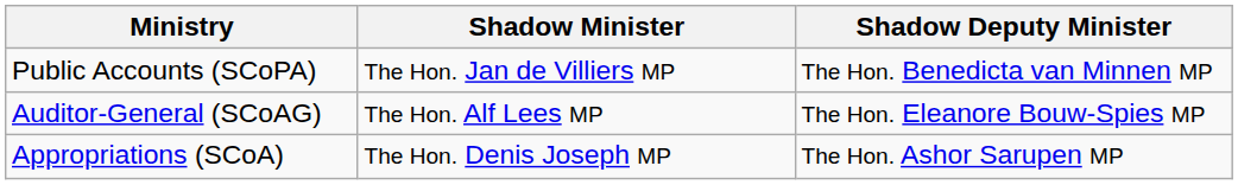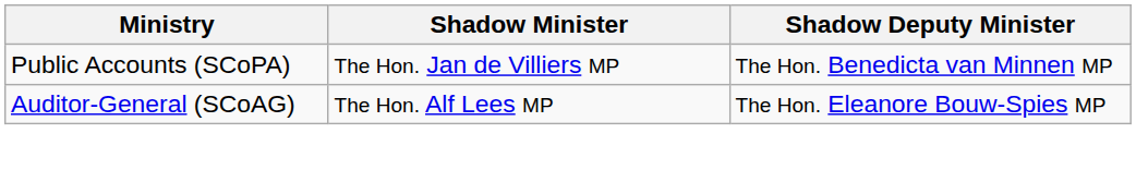 <table class="wikitable">
 <tr>
 <th width=200>Ministry</th>
 <th width=250>Shadow Minister</th>
 <th width=250>Shadow Deputy Minister</th>
 </tr>
 <tr>
 <td>Public Accounts (SCoPA)</td>
 <td><small>The Hon.</small> <a href='#'>Jan de Villiers</a> <small>MP</small></td>
 <td><small>The Hon.</small> <a href='#'>Benedicta van Minnen</a> <small>MP</small></td>
 </tr>
 <tr>
 <td><a href='#'>Auditor-General</a> (SCoAG)</td>
 <td><small>The Hon.</small> <a href='#'>Alf Lees</a> <small>MP</small></td>
 <td><small>The Hon.</small> <a href='#'>Eleanore Bouw-Spies</a> <small>MP</small></td>
 </tr>
-<tr>
-<td><a href='#'>Appropriations</a> (SCoA)</td>
-<td><small>The Hon.</small> <a href='#'>Denis Joseph</a> <small>MP</small></td>
-<td><small>The Hon.</small> <a href='#'>Ashor Sarupen</a> <small>MP</small></td>
-</tr>
 </table>
